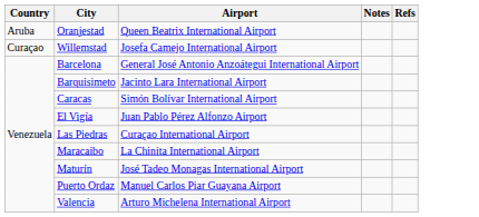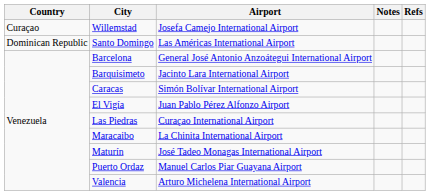 <table class="sortable wikitable">
 <tr>
 <th>Country</th>
 <th>City</th>
 <th>Airport</th>
 <th>Notes</th>
 <th class="unsortable">Refs</th>
 </tr>
 <tr>
-<td>Aruba</td>
-<td><a href='#'>Oranjestad</a></td>
-<td><a href='#'>Queen Beatrix International Airport</a></td>
+<td>Curaçao</td>
+<td><a href='#'>Willemstad</a></td>
+<td><a href='#'>Josefa Camejo International Airport</a></td>
 <td align=center></td>
 <td></td>
 </tr>
 <tr>
-<td>Curaçao</td>
-<td><a href='#'>Willemstad</a></td>
-<td><a href='#'>Josefa Camejo International Airport</a></td>
+<td>Dominican Republic</td>
+<td><a href='#'>Santo Domingo</a></td>
+<td><a href='#'>Las Américas International Airport</a></td>
 <td align=center></td>
 <td></td>
 </tr>
 <tr>
 <td rowspan=9>Venezuela</td>
 <td><a href='#'>Barcelona</a></td>
 <td><a href='#'>General José Antonio Anzoátegui International Airport</a></td>
 <td align=center></td>
 <td></td>
 </tr>
 <tr>
 <td><a href='#'>Barquisimeto</a></td>
 <td><a href='#'>Jacinto Lara International Airport</a></td>
 <td align=center></td>
 <td></td>
 </tr>
 <tr>
 <td><a href='#'>Caracas</a></td>
 <td><a href='#'>Simón Bolívar International Airport</a></td>
 <td></td>
 <td></td>
 </tr>
 <tr>
 <td><a href='#'>El Vigía</a></td>
 <td><a href='#'>Juan Pablo Pérez Alfonzo Airport</a></td>
 <td></td>
 <td></td>
 </tr>
 <tr>
 <td><a href='#'>Las Piedras</a></td>
 <td><a href='#'>Curaçao International Airport</a></td>
 <td align=center></td>
 <td></td>
 </tr>
 <tr>
 <td><a href='#'>Maracaibo</a></td>
 <td><a href='#'>La Chinita International Airport</a></td>
 <td align=center></td>
 <td></td>
 </tr>
 <tr>
 <td><a href='#'>Maturín</a></td>
 <td><a href='#'>José Tadeo Monagas International Airport</a></td>
 <td align=center></td>
 <td></td>
 </tr>
 <tr>
 <td><a href='#'>Puerto Ordaz</a></td>
 <td><a href='#'>Manuel Carlos Piar Guayana Airport</a></td>
 <td align=center></td>
 <td></td>
 </tr>
 <tr>
 <td><a href='#'>Valencia</a></td>
 <td><a href='#'>Arturo Michelena International Airport</a></td>
 <td align=center></td>
 <td></td>
 </tr>
 </table>
